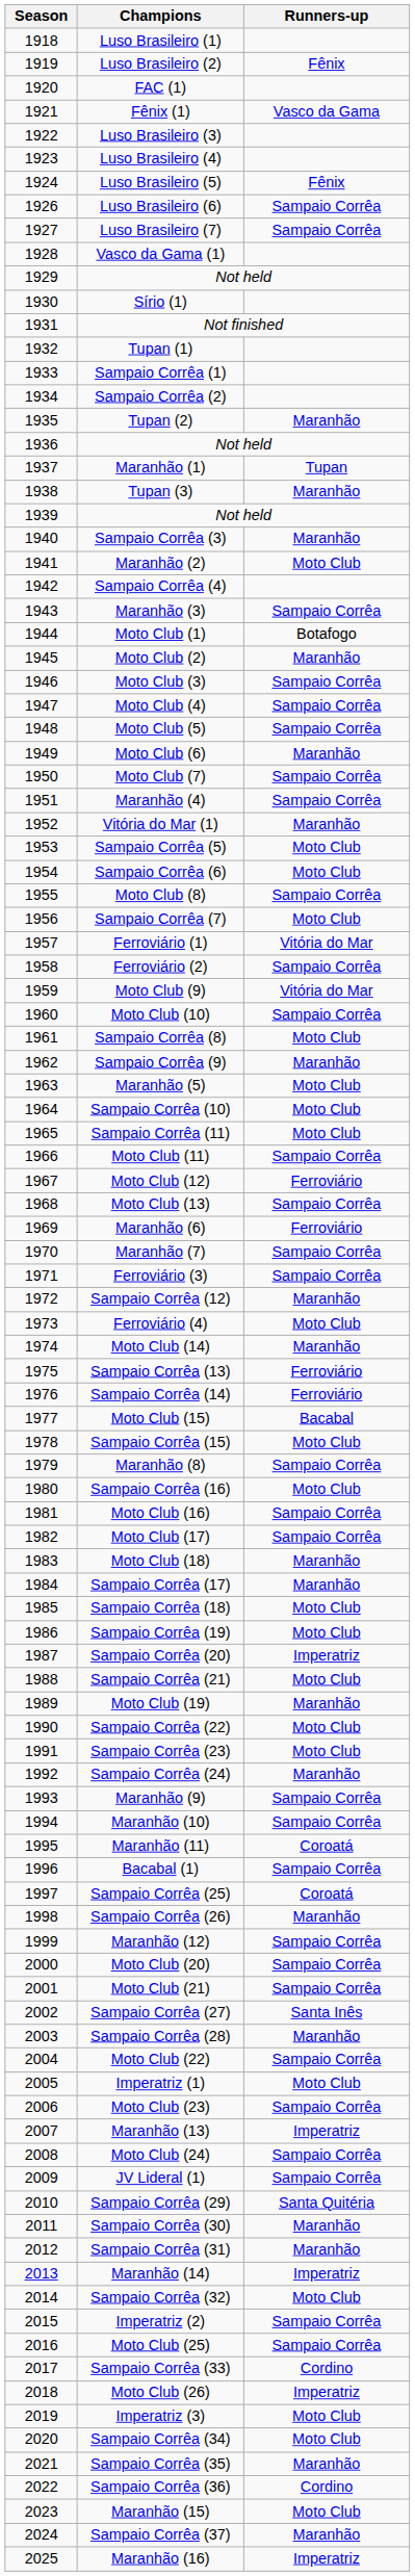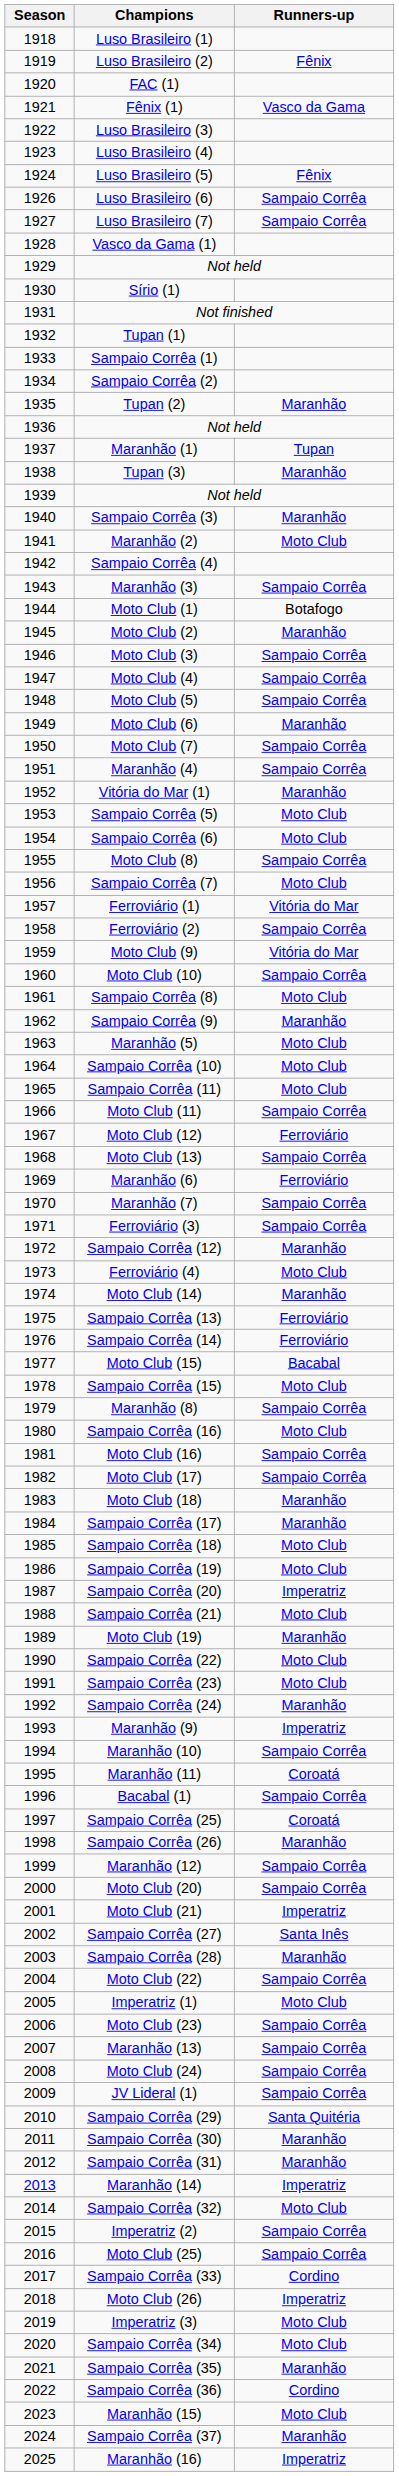 <table class="wikitable" style="text-align:center; margin-left:1em;">
 <tr>
 <th style="width:70px">Season</th>
 <th style="width:170px">Champions</th>
 <th style="width:170px">Runners-up</th>
 </tr>
 <tr>
 <td>1918</td>
 <td><a href='#'>Luso Brasileiro</a> (1)</td>
 <td></td>
 </tr>
 <tr>
 <td>1919</td>
 <td><a href='#'>Luso Brasileiro</a> (2)</td>
 <td><a href='#'>Fênix</a></td>
 </tr>
 <tr>
 <td>1920</td>
 <td><a href='#'>FAC</a> (1)</td>
 <td></td>
 </tr>
 <tr>
 <td>1921</td>
 <td><a href='#'>Fênix</a> (1)</td>
 <td><a href='#'>Vasco da Gama</a></td>
 </tr>
 <tr>
 <td>1922</td>
 <td><a href='#'>Luso Brasileiro</a> (3)</td>
 <td></td>
 </tr>
 <tr>
 <td>1923</td>
 <td><a href='#'>Luso Brasileiro</a> (4)</td>
 <td></td>
 </tr>
 <tr>
 <td>1924</td>
 <td><a href='#'>Luso Brasileiro</a> (5)</td>
 <td><a href='#'>Fênix</a></td>
 </tr>
 <tr>
 <td>1926</td>
 <td><a href='#'>Luso Brasileiro</a> (6)</td>
 <td><a href='#'>Sampaio Corrêa</a></td>
 </tr>
 <tr>
 <td>1927</td>
 <td><a href='#'>Luso Brasileiro</a> (7)</td>
 <td><a href='#'>Sampaio Corrêa</a></td>
 </tr>
 <tr>
 <td>1928</td>
 <td><a href='#'>Vasco da Gama</a> (1)</td>
 <td></td>
 </tr>
 <tr>
 <td>1929</td>
 <td colspan=2><em>Not held</em></td>
 </tr>
 <tr>
 <td>1930</td>
 <td><a href='#'>Sírio</a> (1)</td>
 <td></td>
 </tr>
 <tr>
 <td>1931</td>
 <td colspan=2><em>Not finished</em></td>
 </tr>
 <tr>
 <td>1932</td>
 <td><a href='#'>Tupan</a> (1)</td>
 <td></td>
 </tr>
 <tr>
 <td>1933</td>
 <td><a href='#'>Sampaio Corrêa</a> (1)</td>
 <td></td>
 </tr>
 <tr>
 <td>1934</td>
 <td><a href='#'>Sampaio Corrêa</a> (2)</td>
 <td></td>
 </tr>
 <tr>
 <td>1935</td>
 <td><a href='#'>Tupan</a> (2)</td>
 <td><a href='#'>Maranhão</a></td>
 </tr>
 <tr>
 <td>1936</td>
 <td colspan=2><em>Not held</em></td>
 </tr>
 <tr>
 <td>1937</td>
 <td><a href='#'>Maranhão</a> (1)</td>
 <td><a href='#'>Tupan</a></td>
 </tr>
 <tr>
 <td>1938</td>
 <td><a href='#'>Tupan</a> (3)</td>
 <td><a href='#'>Maranhão</a></td>
 </tr>
 <tr>
 <td>1939</td>
 <td colspan=2><em>Not held</em></td>
 </tr>
 <tr>
 <td>1940</td>
 <td><a href='#'>Sampaio Corrêa</a> (3)</td>
 <td><a href='#'>Maranhão</a></td>
 </tr>
 <tr>
 <td>1941</td>
 <td><a href='#'>Maranhão</a> (2)</td>
 <td><a href='#'>Moto Club</a></td>
 </tr>
 <tr>
 <td>1942</td>
 <td><a href='#'>Sampaio Corrêa</a> (4)</td>
 <td></td>
 </tr>
 <tr>
 <td>1943</td>
 <td><a href='#'>Maranhão</a> (3)</td>
 <td><a href='#'>Sampaio Corrêa</a></td>
 </tr>
 <tr>
 <td>1944</td>
 <td><a href='#'>Moto Club</a> (1)</td>
 <td>Botafogo</td>
 </tr>
 <tr>
 <td>1945</td>
 <td><a href='#'>Moto Club</a> (2)</td>
 <td><a href='#'>Maranhão</a></td>
 </tr>
 <tr>
 <td>1946</td>
 <td><a href='#'>Moto Club</a> (3)</td>
 <td><a href='#'>Sampaio Corrêa</a></td>
 </tr>
 <tr>
 <td>1947</td>
 <td><a href='#'>Moto Club</a> (4)</td>
 <td><a href='#'>Sampaio Corrêa</a></td>
 </tr>
 <tr>
 <td>1948</td>
 <td><a href='#'>Moto Club</a> (5)</td>
 <td><a href='#'>Sampaio Corrêa</a></td>
 </tr>
 <tr>
 <td>1949</td>
 <td><a href='#'>Moto Club</a> (6)</td>
 <td><a href='#'>Maranhão</a></td>
 </tr>
 <tr>
 <td>1950</td>
 <td><a href='#'>Moto Club</a> (7)</td>
 <td><a href='#'>Sampaio Corrêa</a></td>
 </tr>
 <tr>
 <td>1951</td>
 <td><a href='#'>Maranhão</a> (4)</td>
 <td><a href='#'>Sampaio Corrêa</a></td>
 </tr>
 <tr>
 <td>1952</td>
 <td><a href='#'>Vitória do Mar</a> (1)</td>
 <td><a href='#'>Maranhão</a></td>
 </tr>
 <tr>
 <td>1953</td>
 <td><a href='#'>Sampaio Corrêa</a> (5)</td>
 <td><a href='#'>Moto Club</a></td>
 </tr>
 <tr>
 <td>1954</td>
 <td><a href='#'>Sampaio Corrêa</a> (6)</td>
 <td><a href='#'>Moto Club</a></td>
 </tr>
 <tr>
 <td>1955</td>
 <td><a href='#'>Moto Club</a> (8)</td>
 <td><a href='#'>Sampaio Corrêa</a></td>
 </tr>
 <tr>
 <td>1956</td>
 <td><a href='#'>Sampaio Corrêa</a> (7)</td>
 <td><a href='#'>Moto Club</a></td>
 </tr>
 <tr>
 <td>1957</td>
 <td><a href='#'>Ferroviário</a> (1)</td>
 <td><a href='#'>Vitória do Mar</a></td>
 </tr>
 <tr>
 <td>1958</td>
 <td><a href='#'>Ferroviário</a> (2)</td>
 <td><a href='#'>Sampaio Corrêa</a></td>
 </tr>
 <tr>
 <td>1959</td>
 <td><a href='#'>Moto Club</a> (9)</td>
 <td><a href='#'>Vitória do Mar</a></td>
 </tr>
 <tr>
 <td>1960</td>
 <td><a href='#'>Moto Club</a> (10)</td>
 <td><a href='#'>Sampaio Corrêa</a></td>
 </tr>
 <tr>
 <td>1961</td>
 <td><a href='#'>Sampaio Corrêa</a> (8)</td>
 <td><a href='#'>Moto Club</a></td>
 </tr>
 <tr>
 <td>1962</td>
 <td><a href='#'>Sampaio Corrêa</a> (9)</td>
 <td><a href='#'>Maranhão</a></td>
 </tr>
 <tr>
 <td>1963</td>
 <td><a href='#'>Maranhão</a> (5)</td>
 <td><a href='#'>Moto Club</a></td>
 </tr>
 <tr>
 <td>1964</td>
 <td><a href='#'>Sampaio Corrêa</a> (10)</td>
 <td><a href='#'>Moto Club</a></td>
 </tr>
 <tr>
 <td>1965</td>
 <td><a href='#'>Sampaio Corrêa</a> (11)</td>
 <td><a href='#'>Moto Club</a></td>
 </tr>
 <tr>
 <td>1966</td>
 <td><a href='#'>Moto Club</a> (11)</td>
 <td><a href='#'>Sampaio Corrêa</a></td>
 </tr>
 <tr>
 <td>1967</td>
 <td><a href='#'>Moto Club</a> (12)</td>
 <td><a href='#'>Ferroviário</a></td>
 </tr>
 <tr>
 <td>1968</td>
 <td><a href='#'>Moto Club</a> (13)</td>
 <td><a href='#'>Sampaio Corrêa</a></td>
 </tr>
 <tr>
 <td>1969</td>
 <td><a href='#'>Maranhão</a> (6)</td>
 <td><a href='#'>Ferroviário</a></td>
 </tr>
 <tr>
 <td>1970</td>
 <td><a href='#'>Maranhão</a> (7)</td>
 <td><a href='#'>Sampaio Corrêa</a></td>
 </tr>
 <tr>
 <td>1971</td>
 <td><a href='#'>Ferroviário</a> (3)</td>
 <td><a href='#'>Sampaio Corrêa</a></td>
 </tr>
 <tr>
 <td>1972</td>
 <td><a href='#'>Sampaio Corrêa</a> (12)</td>
 <td><a href='#'>Maranhão</a></td>
 </tr>
 <tr>
 <td>1973</td>
 <td><a href='#'>Ferroviário</a> (4)</td>
 <td><a href='#'>Moto Club</a></td>
 </tr>
 <tr>
 <td>1974</td>
 <td><a href='#'>Moto Club</a> (14)</td>
 <td><a href='#'>Maranhão</a></td>
 </tr>
 <tr>
 <td>1975</td>
 <td><a href='#'>Sampaio Corrêa</a> (13)</td>
 <td><a href='#'>Ferroviário</a></td>
 </tr>
 <tr>
 <td>1976</td>
 <td><a href='#'>Sampaio Corrêa</a> (14)</td>
 <td><a href='#'>Ferroviário</a></td>
 </tr>
 <tr>
 <td>1977</td>
 <td><a href='#'>Moto Club</a> (15)</td>
 <td><a href='#'>Bacabal</a></td>
 </tr>
 <tr>
 <td>1978</td>
 <td><a href='#'>Sampaio Corrêa</a> (15)</td>
 <td><a href='#'>Moto Club</a></td>
 </tr>
 <tr>
 <td>1979</td>
 <td><a href='#'>Maranhão</a> (8)</td>
 <td><a href='#'>Sampaio Corrêa</a></td>
 </tr>
 <tr>
 <td>1980</td>
 <td><a href='#'>Sampaio Corrêa</a> (16)</td>
 <td><a href='#'>Moto Club</a></td>
 </tr>
 <tr>
 <td>1981</td>
 <td><a href='#'>Moto Club</a> (16)</td>
 <td><a href='#'>Sampaio Corrêa</a></td>
 </tr>
 <tr>
 <td>1982</td>
 <td><a href='#'>Moto Club</a> (17)</td>
 <td><a href='#'>Sampaio Corrêa</a></td>
 </tr>
 <tr>
 <td>1983</td>
 <td><a href='#'>Moto Club</a> (18)</td>
 <td><a href='#'>Maranhão</a></td>
 </tr>
 <tr>
 <td>1984</td>
 <td><a href='#'>Sampaio Corrêa</a> (17)</td>
 <td><a href='#'>Maranhão</a></td>
 </tr>
 <tr>
 <td>1985</td>
 <td><a href='#'>Sampaio Corrêa</a> (18)</td>
 <td><a href='#'>Moto Club</a></td>
 </tr>
 <tr>
 <td>1986</td>
 <td><a href='#'>Sampaio Corrêa</a> (19)</td>
 <td><a href='#'>Moto Club</a></td>
 </tr>
 <tr>
 <td>1987</td>
 <td><a href='#'>Sampaio Corrêa</a> (20)</td>
 <td><a href='#'>Imperatriz</a></td>
 </tr>
 <tr>
 <td>1988</td>
 <td><a href='#'>Sampaio Corrêa</a> (21)</td>
 <td><a href='#'>Moto Club</a></td>
 </tr>
 <tr>
 <td>1989</td>
 <td><a href='#'>Moto Club</a> (19)</td>
 <td><a href='#'>Maranhão</a></td>
 </tr>
 <tr>
 <td>1990</td>
 <td><a href='#'>Sampaio Corrêa</a> (22)</td>
 <td><a href='#'>Moto Club</a></td>
 </tr>
 <tr>
 <td>1991</td>
 <td><a href='#'>Sampaio Corrêa</a> (23)</td>
 <td><a href='#'>Moto Club</a></td>
 </tr>
 <tr>
 <td>1992</td>
 <td><a href='#'>Sampaio Corrêa</a> (24)</td>
 <td><a href='#'>Maranhão</a></td>
 </tr>
 <tr>
 <td>1993</td>
 <td><a href='#'>Maranhão</a> (9)</td>
-<td><a href='#'>Sampaio Corrêa</a></td>
+<td><a href='#'>Imperatriz</a></td>
 </tr>
 <tr>
 <td>1994</td>
 <td><a href='#'>Maranhão</a> (10)</td>
 <td><a href='#'>Sampaio Corrêa</a></td>
 </tr>
 <tr>
 <td>1995</td>
 <td><a href='#'>Maranhão</a> (11)</td>
 <td><a href='#'>Coroatá</a></td>
 </tr>
 <tr>
 <td>1996</td>
 <td><a href='#'>Bacabal</a> (1)</td>
 <td><a href='#'>Sampaio Corrêa</a></td>
 </tr>
 <tr>
 <td>1997</td>
 <td><a href='#'>Sampaio Corrêa</a> (25)</td>
 <td><a href='#'>Coroatá</a></td>
 </tr>
 <tr>
 <td>1998</td>
 <td><a href='#'>Sampaio Corrêa</a> (26)</td>
 <td><a href='#'>Maranhão</a></td>
 </tr>
 <tr>
 <td>1999</td>
 <td><a href='#'>Maranhão</a> (12)</td>
 <td><a href='#'>Sampaio Corrêa</a></td>
 </tr>
 <tr>
 <td>2000</td>
 <td><a href='#'>Moto Club</a> (20)</td>
 <td><a href='#'>Sampaio Corrêa</a></td>
 </tr>
 <tr>
 <td>2001</td>
 <td><a href='#'>Moto Club</a> (21)</td>
-<td><a href='#'>Sampaio Corrêa</a></td>
+<td><a href='#'>Imperatriz</a></td>
 </tr>
 <tr>
 <td>2002</td>
 <td><a href='#'>Sampaio Corrêa</a> (27)</td>
 <td><a href='#'>Santa Inês</a></td>
 </tr>
 <tr>
 <td>2003</td>
 <td><a href='#'>Sampaio Corrêa</a> (28)</td>
 <td><a href='#'>Maranhão</a></td>
 </tr>
 <tr>
 <td>2004</td>
 <td><a href='#'>Moto Club</a> (22)</td>
 <td><a href='#'>Sampaio Corrêa</a></td>
 </tr>
 <tr>
 <td>2005</td>
 <td><a href='#'>Imperatriz</a> (1)</td>
 <td><a href='#'>Moto Club</a></td>
 </tr>
 <tr>
 <td>2006</td>
 <td><a href='#'>Moto Club</a> (23)</td>
 <td><a href='#'>Sampaio Corrêa</a></td>
 </tr>
 <tr>
 <td>2007</td>
 <td><a href='#'>Maranhão</a> (13)</td>
-<td><a href='#'>Imperatriz</a></td>
+<td><a href='#'>Sampaio Corrêa</a></td>
 </tr>
 <tr>
 <td>2008</td>
 <td><a href='#'>Moto Club</a> (24)</td>
 <td><a href='#'>Sampaio Corrêa</a></td>
 </tr>
 <tr>
 <td>2009</td>
 <td><a href='#'>JV Lideral</a> (1)</td>
 <td><a href='#'>Sampaio Corrêa</a></td>
 </tr>
 <tr>
 <td>2010</td>
 <td><a href='#'>Sampaio Corrêa</a> (29)</td>
 <td><a href='#'>Santa Quitéria</a></td>
 </tr>
 <tr>
 <td>2011</td>
 <td><a href='#'>Sampaio Corrêa</a> (30)</td>
 <td><a href='#'>Maranhão</a></td>
 </tr>
 <tr>
 <td>2012</td>
 <td><a href='#'>Sampaio Corrêa</a> (31)</td>
 <td><a href='#'>Maranhão</a></td>
 </tr>
 <tr>
 <td><a href='#'>2013</a></td>
 <td><a href='#'>Maranhão</a> (14)</td>
 <td><a href='#'>Imperatriz</a></td>
 </tr>
 <tr>
 <td>2014</td>
 <td><a href='#'>Sampaio Corrêa</a> (32)</td>
 <td><a href='#'>Moto Club</a></td>
 </tr>
 <tr>
 <td>2015</td>
 <td><a href='#'>Imperatriz</a> (2)</td>
 <td><a href='#'>Sampaio Corrêa</a></td>
 </tr>
 <tr>
 <td>2016</td>
 <td><a href='#'>Moto Club</a> (25)</td>
 <td><a href='#'>Sampaio Corrêa</a></td>
 </tr>
 <tr>
 <td>2017</td>
 <td><a href='#'>Sampaio Corrêa</a> (33)</td>
 <td><a href='#'>Cordino</a></td>
 </tr>
 <tr>
 <td>2018</td>
 <td><a href='#'>Moto Club</a> (26)</td>
 <td><a href='#'>Imperatriz</a></td>
 </tr>
 <tr>
 <td>2019</td>
 <td><a href='#'>Imperatriz</a> (3)</td>
 <td><a href='#'>Moto Club</a></td>
 </tr>
 <tr>
 <td>2020</td>
 <td><a href='#'>Sampaio Corrêa</a> (34)</td>
 <td><a href='#'>Moto Club</a></td>
 </tr>
 <tr>
 <td>2021</td>
 <td><a href='#'>Sampaio Corrêa</a> (35)</td>
 <td><a href='#'>Maranhão</a></td>
 </tr>
 <tr>
 <td>2022</td>
 <td><a href='#'>Sampaio Corrêa</a> (36)</td>
 <td><a href='#'>Cordino</a></td>
 </tr>
 <tr>
 <td>2023</td>
 <td><a href='#'>Maranhão</a> (15)</td>
 <td><a href='#'>Moto Club</a></td>
 </tr>
 <tr>
 <td>2024</td>
 <td><a href='#'>Sampaio Corrêa</a> (37)</td>
 <td><a href='#'>Maranhão</a></td>
 </tr>
 <tr>
 <td>2025</td>
 <td><a href='#'>Maranhão</a> (16)</td>
 <td><a href='#'>Imperatriz</a></td>
 </tr>
 </table>
